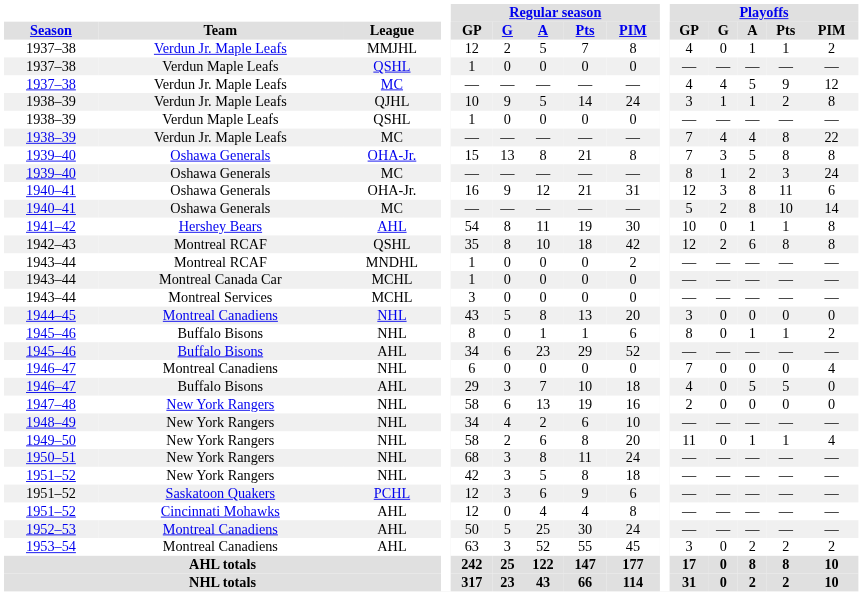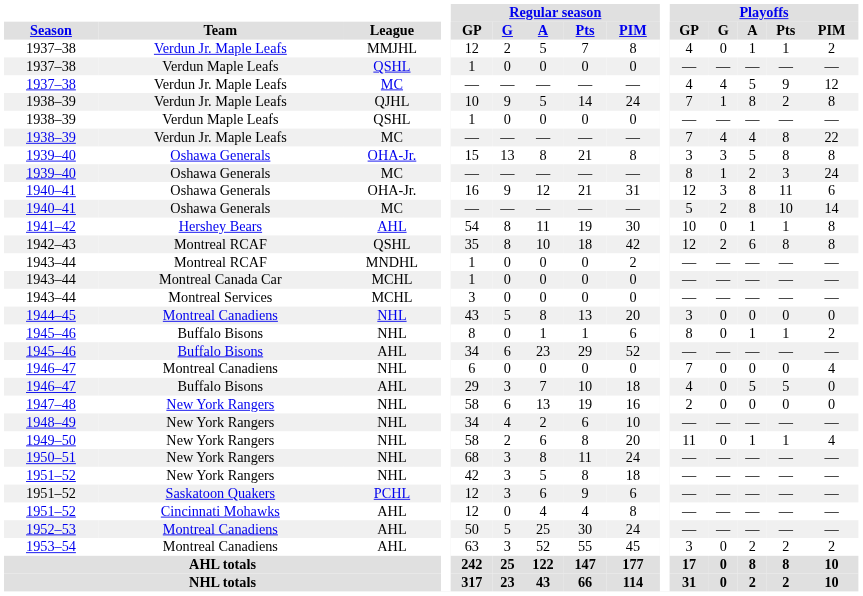 <table border="0" cellpadding="1" cellspacing="0" style="text-align:center; width:60em">
 <tr bgcolor="#e0e0e0">
 <th colspan="3" bgcolor="#ffffff"> </th>
 <th rowspan="99" bgcolor="#ffffff"> </th>
 <th colspan="5"><a href='#'>Regular season</a></th>
 <th rowspan="99" bgcolor="#ffffff"> </th>
 <th colspan="5"><a href='#'>Playoffs</a></th>
 </tr>
 <tr bgcolor="#e0e0e0">
 <th><a href='#'>Season</a></th>
 <th>Team</th>
 <th>League</th>
 <th>GP</th>
 <th><a href='#'>G</a></th>
 <th><a href='#'>A</a></th>
 <th><a href='#'>Pts</a></th>
 <th><a href='#'>PIM</a></th>
 <th>GP</th>
 <th>G</th>
 <th>A</th>
 <th>Pts</th>
 <th>PIM</th>
 </tr>
 <tr>
 <td>1937–38</td>
 <td><a href='#'>Verdun Jr. Maple Leafs</a></td>
 <td>MMJHL</td>
 <td>12</td>
 <td>2</td>
 <td>5</td>
 <td>7</td>
 <td>8</td>
 <td>4</td>
 <td>0</td>
 <td>1</td>
 <td>1</td>
 <td>2</td>
 </tr>
 <tr bgcolor="#f0f0f0">
 <td>1937–38</td>
 <td>Verdun Maple Leafs</td>
 <td><a href='#'>QSHL</a></td>
 <td>1</td>
 <td>0</td>
 <td>0</td>
 <td>0</td>
 <td>0</td>
 <td>—</td>
 <td>—</td>
 <td>—</td>
 <td>—</td>
 <td>—</td>
 </tr>
 <tr>
 <td><a href='#'>1937–38</a></td>
 <td>Verdun Jr. Maple Leafs</td>
 <td><a href='#'>MC</a></td>
 <td>—</td>
 <td>—</td>
 <td>—</td>
 <td>—</td>
 <td>—</td>
 <td>4</td>
 <td>4</td>
 <td>5</td>
 <td>9</td>
 <td>12</td>
 </tr>
 <tr bgcolor="#f0f0f0">
 <td>1938–39</td>
 <td>Verdun Jr. Maple Leafs</td>
 <td>QJHL</td>
 <td>10</td>
 <td>9</td>
 <td>5</td>
 <td>14</td>
 <td>24</td>
-<td>3</td>
+<td>7</td>
 <td>1</td>
-<td>1</td>
+<td>8</td>
 <td>2</td>
 <td>8</td>
 </tr>
 <tr>
 <td>1938–39</td>
 <td>Verdun Maple Leafs</td>
 <td>QSHL</td>
 <td>1</td>
 <td>0</td>
 <td>0</td>
 <td>0</td>
 <td>0</td>
 <td>—</td>
 <td>—</td>
 <td>—</td>
 <td>—</td>
 <td>—</td>
 </tr>
 <tr bgcolor="#f0f0f0">
 <td><a href='#'>1938–39</a></td>
 <td>Verdun Jr. Maple Leafs</td>
 <td>MC</td>
 <td>—</td>
 <td>—</td>
 <td>—</td>
 <td>—</td>
 <td>—</td>
 <td>7</td>
 <td>4</td>
 <td>4</td>
 <td>8</td>
 <td>22</td>
 </tr>
 <tr>
 <td><a href='#'>1939–40</a></td>
 <td><a href='#'>Oshawa Generals</a></td>
 <td><a href='#'>OHA-Jr.</a></td>
 <td>15</td>
 <td>13</td>
 <td>8</td>
 <td>21</td>
 <td>8</td>
-<td>7</td>
+<td>3</td>
 <td>3</td>
 <td>5</td>
 <td>8</td>
 <td>8</td>
 </tr>
 <tr bgcolor="#f0f0f0">
 <td><a href='#'>1939–40</a></td>
 <td>Oshawa Generals</td>
 <td>MC</td>
 <td>—</td>
 <td>—</td>
 <td>—</td>
 <td>—</td>
 <td>—</td>
 <td>8</td>
 <td>1</td>
 <td>2</td>
 <td>3</td>
 <td>24</td>
 </tr>
 <tr>
 <td><a href='#'>1940–41</a></td>
 <td>Oshawa Generals</td>
 <td>OHA-Jr.</td>
 <td>16</td>
 <td>9</td>
 <td>12</td>
 <td>21</td>
 <td>31</td>
 <td>12</td>
 <td>3</td>
 <td>8</td>
 <td>11</td>
 <td>6</td>
 </tr>
 <tr bgcolor="#f0f0f0">
 <td><a href='#'>1940–41</a></td>
 <td>Oshawa Generals</td>
 <td>MC</td>
 <td>—</td>
 <td>—</td>
 <td>—</td>
 <td>—</td>
 <td>—</td>
 <td>5</td>
 <td>2</td>
 <td>8</td>
 <td>10</td>
 <td>14</td>
 </tr>
 <tr>
 <td><a href='#'>1941–42</a></td>
 <td><a href='#'>Hershey Bears</a></td>
 <td><a href='#'>AHL</a></td>
 <td>54</td>
 <td>8</td>
 <td>11</td>
 <td>19</td>
 <td>30</td>
 <td>10</td>
 <td>0</td>
 <td>1</td>
 <td>1</td>
 <td>8</td>
 </tr>
 <tr bgcolor="#f0f0f0">
 <td>1942–43</td>
 <td>Montreal RCAF</td>
 <td>QSHL</td>
 <td>35</td>
 <td>8</td>
 <td>10</td>
 <td>18</td>
 <td>42</td>
 <td>12</td>
 <td>2</td>
 <td>6</td>
 <td>8</td>
 <td>8</td>
 </tr>
 <tr>
 <td>1943–44</td>
 <td>Montreal RCAF</td>
 <td>MNDHL</td>
 <td>1</td>
 <td>0</td>
 <td>0</td>
 <td>0</td>
 <td>2</td>
 <td>—</td>
 <td>—</td>
 <td>—</td>
 <td>—</td>
 <td>—</td>
 </tr>
 <tr bgcolor="#f0f0f0">
 <td>1943–44</td>
 <td>Montreal Canada Car</td>
 <td>MCHL</td>
 <td>1</td>
 <td>0</td>
 <td>0</td>
 <td>0</td>
 <td>0</td>
 <td>—</td>
 <td>—</td>
 <td>—</td>
 <td>—</td>
 <td>—</td>
 </tr>
 <tr>
 <td>1943–44</td>
 <td>Montreal Services</td>
 <td>MCHL</td>
 <td>3</td>
 <td>0</td>
 <td>0</td>
 <td>0</td>
 <td>0</td>
 <td>—</td>
 <td>—</td>
 <td>—</td>
 <td>—</td>
 <td>—</td>
 </tr>
 <tr bgcolor="#f0f0f0">
 <td><a href='#'>1944–45</a></td>
 <td><a href='#'>Montreal Canadiens</a></td>
 <td><a href='#'>NHL</a></td>
 <td>43</td>
 <td>5</td>
 <td>8</td>
 <td>13</td>
 <td>20</td>
 <td>3</td>
 <td>0</td>
 <td>0</td>
 <td>0</td>
 <td>0</td>
 </tr>
 <tr>
 <td><a href='#'>1945–46</a></td>
 <td>Buffalo Bisons</td>
 <td>NHL</td>
 <td>8</td>
 <td>0</td>
 <td>1</td>
 <td>1</td>
 <td>6</td>
 <td>8</td>
 <td>0</td>
 <td>1</td>
 <td>1</td>
 <td>2</td>
 </tr>
 <tr bgcolor="#f0f0f0">
 <td><a href='#'>1945–46</a></td>
 <td><a href='#'>Buffalo Bisons</a></td>
 <td>AHL</td>
 <td>34</td>
 <td>6</td>
 <td>23</td>
 <td>29</td>
 <td>52</td>
 <td>—</td>
 <td>—</td>
 <td>—</td>
 <td>—</td>
 <td>—</td>
 </tr>
 <tr>
 <td><a href='#'>1946–47</a></td>
 <td>Montreal Canadiens</td>
 <td>NHL</td>
 <td>6</td>
 <td>0</td>
 <td>0</td>
 <td>0</td>
 <td>0</td>
 <td>7</td>
 <td>0</td>
 <td>0</td>
 <td>0</td>
 <td>4</td>
 </tr>
 <tr bgcolor="#f0f0f0">
 <td><a href='#'>1946–47</a></td>
 <td>Buffalo Bisons</td>
 <td>AHL</td>
 <td>29</td>
 <td>3</td>
 <td>7</td>
 <td>10</td>
 <td>18</td>
 <td>4</td>
 <td>0</td>
 <td>5</td>
 <td>5</td>
 <td>0</td>
 </tr>
 <tr>
 <td><a href='#'>1947–48</a></td>
 <td><a href='#'>New York Rangers</a></td>
 <td>NHL</td>
 <td>58</td>
 <td>6</td>
 <td>13</td>
 <td>19</td>
 <td>16</td>
 <td>2</td>
 <td>0</td>
 <td>0</td>
 <td>0</td>
 <td>0</td>
 </tr>
 <tr bgcolor="#f0f0f0">
 <td><a href='#'>1948–49</a></td>
 <td>New York Rangers</td>
 <td>NHL</td>
 <td>34</td>
 <td>4</td>
 <td>2</td>
 <td>6</td>
 <td>10</td>
 <td>—</td>
 <td>—</td>
 <td>—</td>
 <td>—</td>
 <td>—</td>
 </tr>
 <tr>
 <td><a href='#'>1949–50</a></td>
 <td>New York Rangers</td>
 <td>NHL</td>
 <td>58</td>
 <td>2</td>
 <td>6</td>
 <td>8</td>
 <td>20</td>
 <td>11</td>
 <td>0</td>
 <td>1</td>
 <td>1</td>
 <td>4</td>
 </tr>
 <tr bgcolor="#f0f0f0">
 <td><a href='#'>1950–51</a></td>
 <td>New York Rangers</td>
 <td>NHL</td>
 <td>68</td>
 <td>3</td>
 <td>8</td>
 <td>11</td>
 <td>24</td>
 <td>—</td>
 <td>—</td>
 <td>—</td>
 <td>—</td>
 <td>—</td>
 </tr>
 <tr>
 <td><a href='#'>1951–52</a></td>
 <td>New York Rangers</td>
 <td>NHL</td>
 <td>42</td>
 <td>3</td>
 <td>5</td>
 <td>8</td>
 <td>18</td>
 <td>—</td>
 <td>—</td>
 <td>—</td>
 <td>—</td>
 <td>—</td>
 </tr>
 <tr bgcolor="#f0f0f0">
 <td>1951–52</td>
 <td><a href='#'>Saskatoon Quakers</a></td>
 <td><a href='#'>PCHL</a></td>
 <td>12</td>
 <td>3</td>
 <td>6</td>
 <td>9</td>
 <td>6</td>
 <td>—</td>
 <td>—</td>
 <td>—</td>
 <td>—</td>
 <td>—</td>
 </tr>
 <tr>
 <td><a href='#'>1951–52</a></td>
 <td><a href='#'>Cincinnati Mohawks</a></td>
 <td>AHL</td>
 <td>12</td>
 <td>0</td>
 <td>4</td>
 <td>4</td>
 <td>8</td>
 <td>—</td>
 <td>—</td>
 <td>—</td>
 <td>—</td>
 <td>—</td>
 </tr>
 <tr bgcolor="#f0f0f0">
 <td><a href='#'>1952–53</a></td>
 <td><a href='#'>Montreal Canadiens</a></td>
 <td>AHL</td>
 <td>50</td>
 <td>5</td>
 <td>25</td>
 <td>30</td>
 <td>24</td>
 <td>—</td>
 <td>—</td>
 <td>—</td>
 <td>—</td>
 <td>—</td>
 </tr>
 <tr>
 <td><a href='#'>1953–54</a></td>
 <td>Montreal Canadiens</td>
 <td>AHL</td>
 <td>63</td>
 <td>3</td>
 <td>52</td>
 <td>55</td>
 <td>45</td>
 <td>3</td>
 <td>0</td>
 <td>2</td>
 <td>2</td>
 <td>2</td>
 </tr>
 <tr bgcolor="#e0e0e0">
 <th colspan="3">AHL totals</th>
 <th>242</th>
 <th>25</th>
 <th>122</th>
 <th>147</th>
 <th>177</th>
 <th>17</th>
 <th>0</th>
 <th>8</th>
 <th>8</th>
 <th>10</th>
 </tr>
 <tr bgcolor="#e0e0e0">
 <th colspan="3">NHL totals</th>
 <th>317</th>
 <th>23</th>
 <th>43</th>
 <th>66</th>
 <th>114</th>
 <th>31</th>
 <th>0</th>
 <th>2</th>
 <th>2</th>
 <th>10</th>
 </tr>
 </table>
